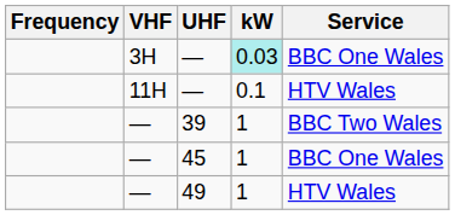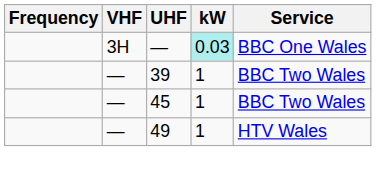 <table class="wikitable sortable">
 <tr>
 <th>Frequency</th>
 <th>VHF</th>
 <th>UHF</th>
 <th>kW</th>
 <th>Service</th>
 </tr>
 <tr>
 <td></td>
 <td>3H</td>
 <td>—</td>
 <td style="background: paleturquoise;">0.03</td>
 <td><a href='#'>BBC One Wales</a></td>
 </tr>
 <tr>
 <td></td>
-<td>11H</td>
-<td>—</td>
-<td>0.1</td>
-<td><a href='#'>HTV Wales</a></td>
-</tr>
-<tr>
-<td></td>
 <td>—</td>
 <td>39</td>
 <td>1</td>
 <td><a href='#'>BBC Two Wales</a></td>
 </tr>
 <tr>
 <td></td>
 <td>—</td>
 <td>45</td>
 <td>1</td>
-<td><a href='#'>BBC One Wales</a></td>
+<td><a href='#'>BBC Two Wales</a></td>
 </tr>
 <tr>
 <td></td>
 <td>—</td>
 <td>49</td>
 <td>1</td>
 <td><a href='#'>HTV Wales</a></td>
 </tr>
 </table>
